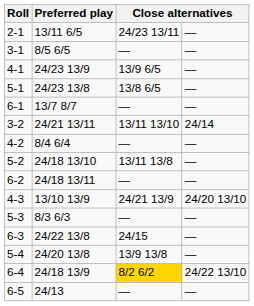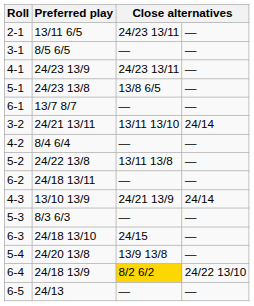 <table class=wikitable>
 <tr>
 <th>Roll</th>
 <th>Preferred play</th>
 <th colspan=3>Close alternatives</th>
 </tr>
 <tr>
 <td>2-1</td>
 <td>13/11 6/5</td>
 <td>24/23 13/11</td>
 <td>—</td>
 </tr>
 <tr>
 <td>3-1</td>
 <td>8/5 6/5</td>
 <td>—</td>
 <td>—</td>
 </tr>
 <tr>
 <td>4-1</td>
 <td>24/23 13/9</td>
-<td>13/9 6/5</td>
+<td>24/23 13/11</td>
 <td>—</td>
 </tr>
 <tr>
 <td>5-1</td>
 <td>24/23 13/8</td>
 <td>13/8 6/5</td>
 <td>—</td>
 </tr>
 <tr>
 <td>6-1</td>
 <td>13/7 8/7</td>
 <td>—</td>
 <td>—</td>
 </tr>
 <tr>
 <td>3-2</td>
 <td>24/21 13/11</td>
 <td>13/11 13/10</td>
 <td>24/14</td>
 </tr>
 <tr>
 <td>4-2</td>
 <td>8/4 6/4</td>
 <td>—</td>
 <td>—</td>
 </tr>
 <tr>
 <td>5-2</td>
-<td>24/18 13/10</td>
+<td>24/22 13/8</td>
 <td>13/11 13/8</td>
 <td>—</td>
 </tr>
 <tr>
 <td>6-2</td>
 <td>24/18 13/11</td>
 <td>—</td>
 <td>—</td>
 </tr>
 <tr>
 <td>4-3</td>
 <td>13/10 13/9</td>
 <td>24/21 13/9</td>
-<td>24/20 13/10</td>
+<td>24/14</td>
 </tr>
 <tr>
 <td>5-3</td>
 <td>8/3 6/3</td>
 <td>—</td>
 <td>—</td>
 </tr>
 <tr>
 <td>6-3</td>
-<td>24/22 13/8</td>
+<td>24/18 13/10</td>
 <td>24/15</td>
 <td>—</td>
 </tr>
 <tr>
 <td>5-4</td>
 <td>24/20 13/8</td>
 <td>13/9 13/8</td>
 <td>—</td>
 </tr>
 <tr>
 <td>6-4</td>
 <td>24/18 13/9</td>
 <td style="background: gold;">8/2 6/2</td>
 <td>24/22 13/10</td>
 </tr>
 <tr>
 <td>6-5</td>
 <td>24/13</td>
 <td>—</td>
 <td>—</td>
 </tr>
 </table>
